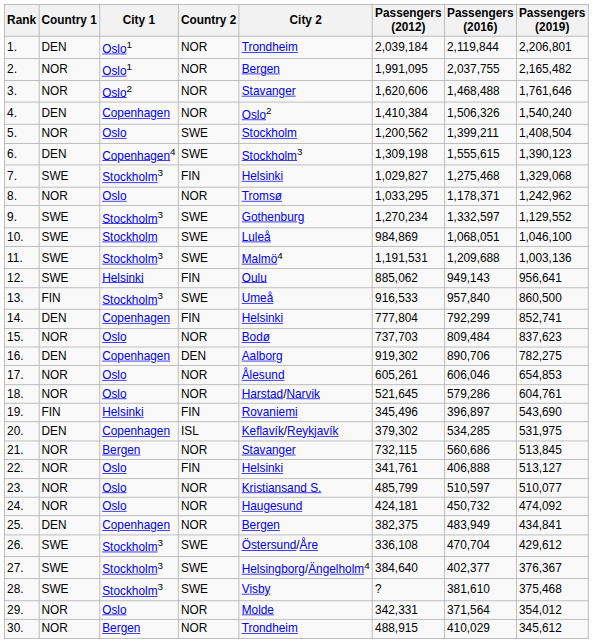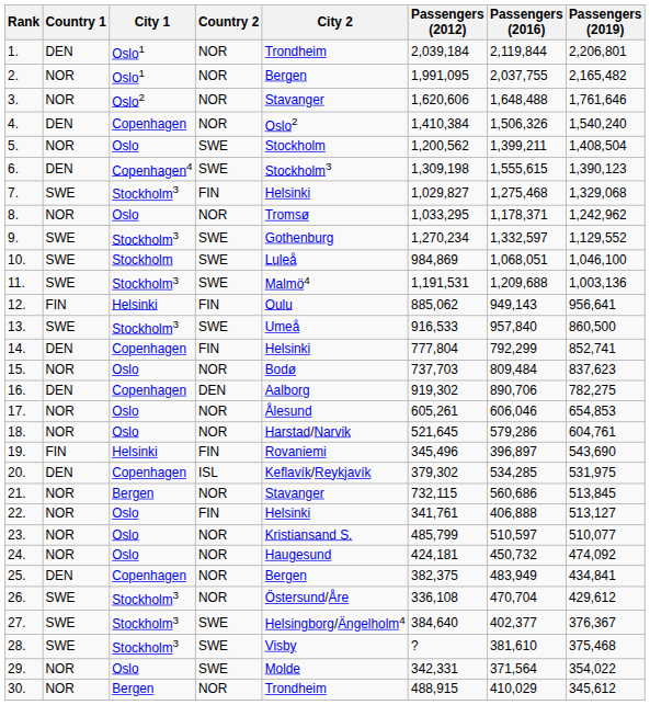 <table class="wikitable sortable">
 <tr>
 <th>Rank</th>
 <th>Country 1</th>
 <th>City 1</th>
 <th>Country 2</th>
 <th>City 2</th>
 <th>Passengers<br>(2012)</th>
 <th>Passengers<br>(2016)</th>
 <th>Passengers<br>(2019)</th>
 </tr>
 <tr>
 <td>1.</td>
 <td>DEN</td>
 <td><a href='#'>Oslo</a><sup>1</sup></td>
 <td>NOR</td>
 <td><a href='#'>Trondheim</a></td>
 <td>2,039,184</td>
 <td>2,119,844</td>
 <td>2,206,801</td>
 </tr>
 <tr>
 <td>2.</td>
 <td>NOR</td>
 <td><a href='#'>Oslo</a><sup>1</sup></td>
 <td>NOR</td>
 <td><a href='#'>Bergen</a></td>
 <td>1,991,095</td>
 <td>2,037,755</td>
 <td>2,165,482</td>
 </tr>
 <tr>
 <td>3.</td>
 <td>NOR</td>
 <td><a href='#'>Oslo</a><sup>2</sup></td>
 <td>NOR</td>
 <td><a href='#'>Stavanger</a></td>
 <td>1,620,606</td>
-<td>1,468,488</td>
+<td>1,648,488</td>
 <td>1,761,646</td>
 </tr>
 <tr>
 <td>4.</td>
 <td>DEN</td>
 <td><a href='#'>Copenhagen</a></td>
 <td>NOR</td>
 <td><a href='#'>Oslo</a><sup>2</sup></td>
 <td>1,410,384</td>
 <td>1,506,326</td>
 <td>1,540,240</td>
 </tr>
 <tr>
 <td>5.</td>
 <td>NOR</td>
 <td><a href='#'>Oslo</a></td>
 <td>SWE</td>
 <td><a href='#'>Stockholm</a></td>
 <td>1,200,562</td>
 <td>1,399,211</td>
 <td>1,408,504</td>
 </tr>
 <tr>
 <td>6.</td>
 <td>DEN</td>
 <td><a href='#'>Copenhagen</a><sup>4</sup></td>
 <td>SWE</td>
 <td><a href='#'>Stockholm</a><sup>3</sup></td>
 <td>1,309,198</td>
 <td>1,555,615</td>
 <td>1,390,123</td>
 </tr>
 <tr>
 <td>7.</td>
 <td>SWE</td>
 <td><a href='#'>Stockholm</a><sup>3</sup></td>
 <td>FIN</td>
 <td><a href='#'>Helsinki</a></td>
 <td>1,029,827</td>
 <td>1,275,468</td>
 <td>1,329,068</td>
 </tr>
 <tr>
 <td>8.</td>
 <td>NOR</td>
 <td><a href='#'>Oslo</a></td>
 <td>NOR</td>
 <td><a href='#'>Tromsø</a></td>
 <td>1,033,295</td>
 <td>1,178,371</td>
 <td>1,242,962</td>
 </tr>
 <tr>
 <td>9.</td>
 <td>SWE</td>
 <td><a href='#'>Stockholm</a><sup>3</sup></td>
 <td>SWE</td>
 <td><a href='#'>Gothenburg</a></td>
 <td>1,270,234</td>
 <td>1,332,597</td>
 <td>1,129,552</td>
 </tr>
 <tr>
 <td>10.</td>
 <td>SWE</td>
 <td><a href='#'>Stockholm</a></td>
 <td>SWE</td>
 <td><a href='#'>Luleå</a></td>
 <td>984,869</td>
 <td>1,068,051</td>
 <td>1,046,100</td>
 </tr>
 <tr>
 <td>11.</td>
 <td>SWE</td>
 <td><a href='#'>Stockholm</a><sup>3</sup></td>
 <td>SWE</td>
 <td><a href='#'>Malmö</a><sup>4</sup></td>
 <td>1,191,531</td>
 <td>1,209,688</td>
 <td>1,003,136</td>
 </tr>
 <tr>
 <td>12.</td>
-<td>SWE</td>
+<td>FIN</td>
 <td><a href='#'>Helsinki</a></td>
 <td>FIN</td>
 <td><a href='#'>Oulu</a></td>
 <td>885,062</td>
 <td>949,143</td>
 <td>956,641</td>
 </tr>
 <tr>
 <td>13.</td>
-<td>FIN</td>
+<td>SWE</td>
 <td><a href='#'>Stockholm</a><sup>3</sup></td>
 <td>SWE</td>
 <td><a href='#'>Umeå</a></td>
 <td>916,533</td>
 <td>957,840</td>
 <td>860,500</td>
 </tr>
 <tr>
 <td>14.</td>
 <td>DEN</td>
 <td><a href='#'>Copenhagen</a></td>
 <td>FIN</td>
 <td><a href='#'>Helsinki</a></td>
 <td>777,804</td>
 <td>792,299</td>
 <td>852,741</td>
 </tr>
 <tr>
 <td>15.</td>
 <td>NOR</td>
 <td><a href='#'>Oslo</a></td>
 <td>NOR</td>
 <td><a href='#'>Bodø</a></td>
 <td>737,703</td>
 <td>809,484</td>
 <td>837,623</td>
 </tr>
 <tr>
 <td>16.</td>
 <td>DEN</td>
 <td><a href='#'>Copenhagen</a></td>
 <td>DEN</td>
 <td><a href='#'>Aalborg</a></td>
 <td>919,302</td>
 <td>890,706</td>
 <td>782,275</td>
 </tr>
 <tr>
 <td>17.</td>
 <td>NOR</td>
 <td><a href='#'>Oslo</a></td>
 <td>NOR</td>
 <td><a href='#'>Ålesund</a></td>
 <td>605,261</td>
 <td>606,046</td>
 <td>654,853</td>
 </tr>
 <tr>
 <td>18.</td>
 <td>NOR</td>
 <td><a href='#'>Oslo</a></td>
 <td>NOR</td>
 <td><a href='#'>Harstad</a>/<a href='#'>Narvik</a></td>
 <td>521,645</td>
 <td>579,286</td>
 <td>604,761</td>
 </tr>
 <tr>
 <td>19.</td>
 <td>FIN</td>
 <td><a href='#'>Helsinki</a></td>
 <td>FIN</td>
 <td><a href='#'>Rovaniemi</a></td>
 <td>345,496</td>
 <td>396,897</td>
 <td>543,690</td>
 </tr>
 <tr>
 <td>20.</td>
 <td>DEN</td>
 <td><a href='#'>Copenhagen</a></td>
 <td>ISL</td>
 <td><a href='#'>Keflavík</a>/<a href='#'>Reykjavík</a></td>
 <td>379,302</td>
 <td>534,285</td>
 <td>531,975</td>
 </tr>
 <tr>
 <td>21.</td>
 <td>NOR</td>
 <td><a href='#'>Bergen</a></td>
 <td>NOR</td>
 <td><a href='#'>Stavanger</a></td>
 <td>732,115</td>
 <td>560,686</td>
 <td>513,845</td>
 </tr>
 <tr>
 <td>22.</td>
 <td>NOR</td>
 <td><a href='#'>Oslo</a></td>
 <td>FIN</td>
 <td><a href='#'>Helsinki</a></td>
 <td>341,761</td>
 <td>406,888</td>
 <td>513,127</td>
 </tr>
 <tr>
 <td>23.</td>
 <td>NOR</td>
 <td><a href='#'>Oslo</a></td>
 <td>NOR</td>
 <td><a href='#'>Kristiansand S.</a></td>
 <td>485,799</td>
 <td>510,597</td>
 <td>510,077</td>
 </tr>
 <tr>
 <td>24.</td>
 <td>NOR</td>
 <td><a href='#'>Oslo</a></td>
 <td>NOR</td>
 <td><a href='#'>Haugesund</a></td>
 <td>424,181</td>
 <td>450,732</td>
 <td>474,092</td>
 </tr>
 <tr>
 <td>25.</td>
 <td>DEN</td>
 <td><a href='#'>Copenhagen</a></td>
 <td>NOR</td>
 <td><a href='#'>Bergen</a></td>
 <td>382,375</td>
 <td>483,949</td>
 <td>434,841</td>
 </tr>
 <tr>
 <td>26.</td>
 <td>SWE</td>
 <td><a href='#'>Stockholm</a><sup>3</sup></td>
-<td>SWE</td>
+<td>NOR</td>
 <td><a href='#'>Östersund</a>/<a href='#'>Åre</a></td>
 <td>336,108</td>
 <td>470,704</td>
 <td>429,612</td>
 </tr>
 <tr>
 <td>27.</td>
 <td>SWE</td>
 <td><a href='#'>Stockholm</a><sup>3</sup></td>
 <td>SWE</td>
 <td><a href='#'>Helsingborg</a>/<a href='#'>Ängelholm</a><sup>4</sup></td>
 <td>384,640</td>
 <td>402,377</td>
 <td>376,367</td>
 </tr>
 <tr>
 <td>28.</td>
 <td>SWE</td>
 <td><a href='#'>Stockholm</a><sup>3</sup></td>
 <td>SWE</td>
 <td><a href='#'>Visby</a></td>
 <td>?</td>
 <td>381,610</td>
 <td>375,468</td>
 </tr>
 <tr>
 <td>29.</td>
 <td>NOR</td>
 <td><a href='#'>Oslo</a></td>
-<td>NOR</td>
+<td>SWE</td>
 <td><a href='#'>Molde</a></td>
 <td>342,331</td>
 <td>371,564</td>
-<td>354,012</td>
+<td>354,022</td>
 </tr>
 <tr>
 <td>30.</td>
 <td>NOR</td>
 <td><a href='#'>Bergen</a></td>
 <td>NOR</td>
 <td><a href='#'>Trondheim</a></td>
 <td>488,915</td>
 <td>410,029</td>
 <td>345,612<br></td>
 </tr>
 </table>
